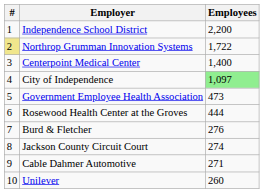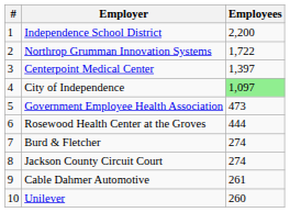 <table class="wikitable">
 <tr>
 <th>#</th>
 <th>Employer</th>
 <th>Employees</th>
 </tr>
 <tr>
 <td>1</td>
 <td><a href='#'>Independence School District</a></td>
 <td>2,200</td>
 </tr>
 <tr>
-<td style="background: khaki;">2</td>
+<td>2</td>
 <td><a href='#'>Northrop Grumman Innovation Systems</a></td>
 <td>1,722</td>
 </tr>
 <tr>
 <td>3</td>
 <td><a href='#'>Centerpoint Medical Center</a></td>
-<td>1,400</td>
+<td>1,397</td>
 </tr>
 <tr>
 <td>4</td>
 <td>City of Independence</td>
 <td style="background: lightgreen;">1,097</td>
 </tr>
 <tr>
 <td>5</td>
 <td><a href='#'>Government Employee Health Association</a></td>
 <td>473</td>
 </tr>
 <tr>
 <td>6</td>
 <td>Rosewood Health Center at the Groves</td>
 <td>444</td>
 </tr>
 <tr>
 <td>7</td>
 <td>Burd & Fletcher</td>
-<td>276</td>
+<td>274</td>
 </tr>
 <tr>
 <td>8</td>
 <td>Jackson County Circuit Court</td>
 <td>274</td>
 </tr>
 <tr>
 <td>9</td>
 <td>Cable Dahmer Automotive</td>
-<td>271</td>
+<td>261</td>
 </tr>
 <tr>
 <td>10</td>
 <td><a href='#'>Unilever</a></td>
 <td>260</td>
 </tr>
 </table>
